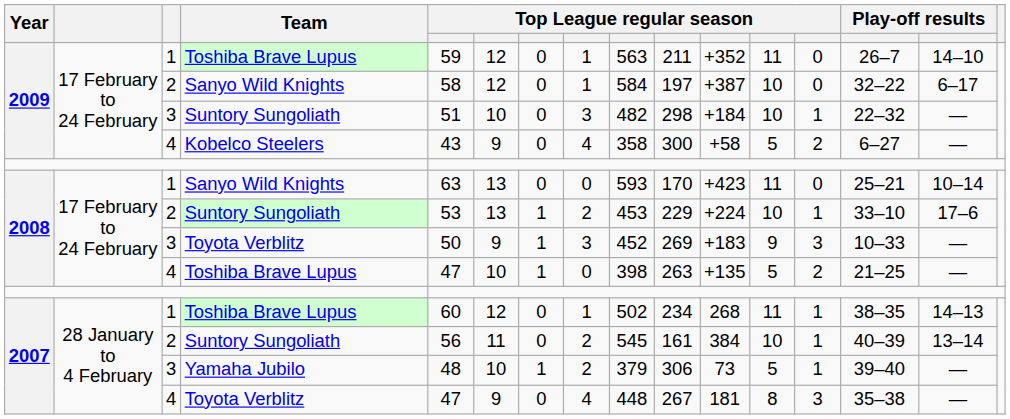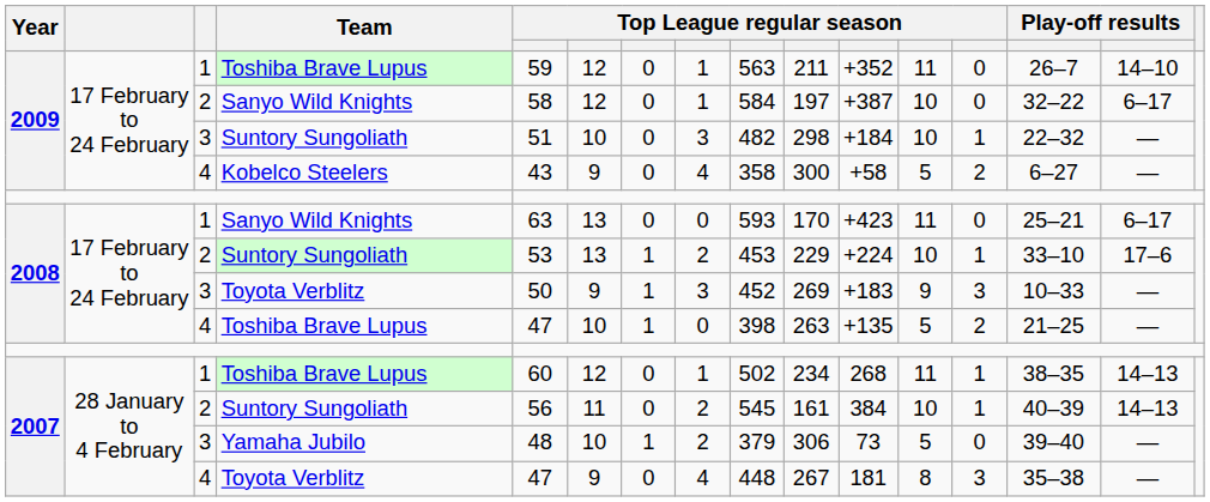 <table class="wikitable" style="text-align:center">
 <tr>
 <th rowspan=2 style="padding:1px;">Year</th>
 <th rowspan=2 style="padding:2px;"></th>
 <th rowspan=2></th>
 <th rowspan=2 style="width:13em;">Team</th>
 <th colspan=9>Top League regular season</th>
 <th colspan=2>Play-off results</th>
 <th rowspan=2 style="padding:1px;"></th>
 </tr>
 <tr>
 <th style="width:2em"></th>
 <th style="width:2em"></th>
 <th style="width:2em"></th>
 <th style="width:2em"></th>
 <th style="width:2em"></th>
 <th style="width:2em"></th>
 <th style="width:2em"></th>
 <th style="width:2em"></th>
 <th style="width:2em"></th>
 <th style="width:3.8em"></th>
 <th style="width:3.8em"></th>
 </tr>
 <tr>
 <th scope="row" rowspan=4><a href='#'>2009</a></th>
 <td rowspan=4>17 February<br>to<br>24 February<br></td>
 <td>1</td>
 <td bgcolor="#d0ffd0" style="text-align:left;"><a href='#'>Toshiba Brave Lupus</a></td>
 <td>59</td>
 <td>12</td>
 <td>0</td>
 <td>1</td>
 <td>563</td>
 <td>211</td>
 <td>+352</td>
 <td>11</td>
 <td>0</td>
 <td>26–7</td>
 <td>14–10</td>
 <td rowspan=4></td>
 </tr>
 <tr>
 <td>2</td>
 <td style="text-align:left;"><a href='#'>Sanyo Wild Knights</a></td>
 <td>58</td>
 <td>12</td>
 <td>0</td>
 <td>1</td>
 <td>584</td>
 <td>197</td>
 <td>+387</td>
 <td>10</td>
 <td>0</td>
 <td>32–22</td>
 <td>6–17</td>
 </tr>
 <tr>
 <td>3</td>
 <td style="text-align:left;"><a href='#'>Suntory Sungoliath</a></td>
 <td>51</td>
 <td>10</td>
 <td>0</td>
 <td>3</td>
 <td>482</td>
 <td>298</td>
 <td>+184</td>
 <td>10</td>
 <td>1</td>
 <td>22–32</td>
 <td>—</td>
 </tr>
 <tr>
 <td>4</td>
 <td style="text-align:left;"><a href='#'>Kobelco Steelers</a></td>
 <td>43</td>
 <td>9</td>
 <td>0</td>
 <td>4</td>
 <td>358</td>
 <td>300</td>
 <td>+58</td>
 <td>5</td>
 <td>2</td>
 <td>6–27</td>
 <td>—</td>
 </tr>
 <tr>
 <td colspan="4" style="height: 2px;"></td>
 </tr>
 <tr>
 <th scope="row" rowspan=4><a href='#'>2008</a></th>
 <td rowspan=4>17 February<br>to<br>24 February<br></td>
 <td>1</td>
 <td style="text-align:left;"><a href='#'>Sanyo Wild Knights</a></td>
 <td>63</td>
 <td>13</td>
 <td>0</td>
 <td>0</td>
 <td>593</td>
 <td>170</td>
 <td>+423</td>
 <td>11</td>
 <td>0</td>
 <td>25–21</td>
-<td>10–14</td>
+<td>6–17</td>
 <td rowspan=4></td>
 </tr>
 <tr>
 <td>2</td>
 <td bgcolor="#d0ffd0" style="text-align:left;"><a href='#'>Suntory Sungoliath</a></td>
 <td>53</td>
 <td>13</td>
 <td>1</td>
 <td>2</td>
 <td>453</td>
 <td>229</td>
 <td>+224</td>
 <td>10</td>
 <td>1</td>
 <td>33–10</td>
 <td>17–6</td>
 </tr>
 <tr>
 <td>3</td>
 <td style="text-align:left;"><a href='#'>Toyota Verblitz</a></td>
 <td>50</td>
 <td>9</td>
 <td>1</td>
 <td>3</td>
 <td>452</td>
 <td>269</td>
 <td>+183</td>
 <td>9</td>
 <td>3</td>
 <td>10–33</td>
 <td>—</td>
 </tr>
 <tr>
 <td>4</td>
 <td style="text-align:left;"><a href='#'>Toshiba Brave Lupus</a></td>
 <td>47</td>
 <td>10</td>
 <td>1</td>
 <td>0</td>
 <td>398</td>
 <td>263</td>
 <td>+135</td>
 <td>5</td>
 <td>2</td>
 <td>21–25</td>
 <td>—</td>
 </tr>
 <tr>
 <td colspan="4" style="height: 2px;"></td>
 </tr>
 <tr>
 <th scope="row" rowspan=4><a href='#'>2007</a></th>
 <td rowspan=4>28 January<br>to<br>4 February<br></td>
 <td>1</td>
 <td bgcolor="#d0ffd0" style="text-align:left;"><a href='#'>Toshiba Brave Lupus</a></td>
 <td>60</td>
 <td>12</td>
 <td>0</td>
 <td>1</td>
 <td>502</td>
 <td>234</td>
 <td>268</td>
 <td>11</td>
 <td>1</td>
 <td>38–35</td>
 <td>14–13</td>
 <td rowspan=4></td>
 </tr>
 <tr>
 <td>2</td>
 <td style="text-align:left;"><a href='#'>Suntory Sungoliath</a></td>
 <td>56</td>
 <td>11</td>
 <td>0</td>
 <td>2</td>
 <td>545</td>
 <td>161</td>
 <td>384</td>
 <td>10</td>
 <td>1</td>
 <td>40–39</td>
-<td>13–14</td>
+<td>14–13</td>
 </tr>
 <tr>
 <td>3</td>
 <td style="text-align:left;"><a href='#'>Yamaha Jubilo</a></td>
 <td>48</td>
 <td>10</td>
 <td>1</td>
 <td>2</td>
 <td>379</td>
 <td>306</td>
 <td>73</td>
 <td>5</td>
-<td>1</td>
+<td>0</td>
 <td>39–40</td>
 <td>—</td>
 </tr>
 <tr>
 <td>4</td>
 <td style="text-align:left;"><a href='#'>Toyota Verblitz</a></td>
 <td>47</td>
 <td>9</td>
 <td>0</td>
 <td>4</td>
 <td>448</td>
 <td>267</td>
 <td>181</td>
 <td>8</td>
 <td>3</td>
 <td>35–38</td>
 <td>—</td>
 </tr>
 </table>
